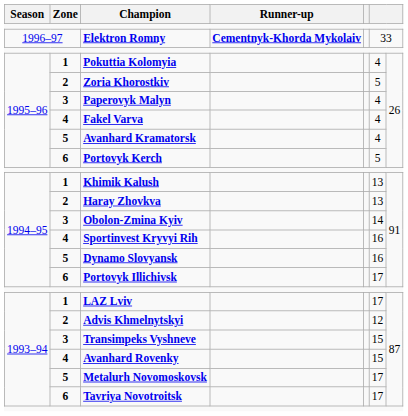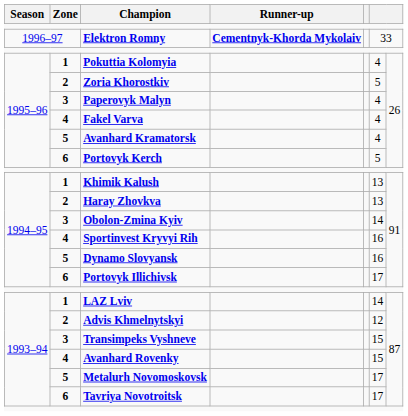 <table class="wikitable" align=center style="border:2px black; font-size:90%;">
 <tr>
 <th>Season</th>
 <th>Zone</th>
 <th>Champion</th>
 <th>Runner-up</th>
 <th></th>
 <th colspan=2></th>
 </tr>
 <tr>
 <td colspan=5 style="border:1px black;"></td>
 </tr>
 <tr>
 <td colspan=2 align=center><a href='#'>1996–97</a></td>
 <td><strong><a href='#'>Elektron Romny</a></strong></td>
 <td><strong><a href='#'>Cementnyk-Khorda Mykolaiv</a></strong></td>
 <td></td>
 <td align=center colspan=2>33</td>
 </tr>
 <tr>
 <td colspan=5 style="border:1px black;"></td>
 </tr>
 <tr>
 <td rowspan=6 align=center><a href='#'>1995–96</a></td>
 <td align=center><strong>1</strong></td>
 <td><strong><a href='#'>Pokuttia Kolomyia</a></strong></td>
 <td></td>
 <td></td>
 <td align=center>4</td>
 <td rowspan=6 align=center>26</td>
 </tr>
 <tr>
 <td align=center><strong>2</strong></td>
 <td><strong><a href='#'>Zoria Khorostkiv</a></strong></td>
 <td></td>
 <td></td>
 <td align=center>5</td>
 </tr>
 <tr>
 <td align=center><strong>3</strong></td>
 <td><strong><a href='#'>Paperovyk Malyn</a></strong></td>
 <td></td>
 <td></td>
 <td align=center>4</td>
 </tr>
 <tr>
 <td align=center><strong>4</strong></td>
 <td><strong><a href='#'>Fakel Varva</a></strong></td>
 <td></td>
 <td></td>
 <td align=center>4</td>
 </tr>
 <tr>
 <td align=center><strong>5</strong></td>
 <td><strong><a href='#'>Avanhard Kramatorsk</a></strong></td>
 <td></td>
 <td></td>
 <td align=center>4</td>
 </tr>
 <tr>
 <td align=center><strong>6</strong></td>
 <td><strong><a href='#'>Portovyk Kerch</a></strong></td>
 <td></td>
 <td></td>
 <td align=center>5</td>
 </tr>
 <tr>
 <td colspan=5 style="border:1px black;"></td>
 </tr>
 <tr>
 <td rowspan=6 align=center><a href='#'>1994–95</a></td>
 <td align=center><strong>1</strong></td>
 <td><strong><a href='#'>Khimik Kalush</a></strong></td>
 <td></td>
 <td></td>
 <td align=center>13</td>
 <td rowspan=6 align=center>91</td>
 </tr>
 <tr>
 <td align=center><strong>2</strong></td>
 <td><strong><a href='#'>Haray Zhovkva</a></strong></td>
 <td></td>
 <td></td>
 <td align=center>13</td>
 </tr>
 <tr>
 <td align=center><strong>3</strong></td>
 <td><strong><a href='#'>Obolon-Zmina Kyiv</a></strong></td>
 <td></td>
 <td></td>
 <td align=center>14</td>
 </tr>
 <tr>
 <td align=center><strong>4</strong></td>
 <td><strong><a href='#'>Sportinvest Kryvyi Rih</a></strong></td>
 <td></td>
 <td></td>
 <td align=center>16</td>
 </tr>
 <tr>
 <td align=center><strong>5</strong></td>
 <td><strong><a href='#'>Dynamo Slovyansk</a></strong></td>
 <td></td>
 <td></td>
 <td align=center>16</td>
 </tr>
 <tr>
 <td align=center><strong>6</strong></td>
 <td><strong><a href='#'>Portovyk Illichivsk</a></strong></td>
 <td></td>
 <td></td>
 <td align=center>17</td>
 </tr>
 <tr>
 <td colspan=5 style="border:1px black;"></td>
 </tr>
 <tr>
 <td rowspan=6 align=center><a href='#'>1993–94</a></td>
 <td align=center><strong>1</strong></td>
 <td><strong><a href='#'>LAZ Lviv</a></strong></td>
 <td></td>
 <td></td>
-<td align=center>17</td>
+<td align=center>14</td>
 <td rowspan=6 align=center>87</td>
 </tr>
 <tr>
 <td align=center><strong>2</strong></td>
 <td><strong><a href='#'>Advis Khmelnytskyi</a></strong></td>
 <td></td>
 <td></td>
 <td align=center>12</td>
 </tr>
 <tr>
 <td align=center><strong>3</strong></td>
 <td><strong><a href='#'>Transimpeks Vyshneve</a></strong></td>
 <td></td>
 <td></td>
 <td align=center>15</td>
 </tr>
 <tr>
 <td align=center><strong>4</strong></td>
 <td><strong><a href='#'>Avanhard Rovenky</a></strong></td>
 <td></td>
 <td></td>
 <td align=center>15</td>
 </tr>
 <tr>
 <td align=center><strong>5</strong></td>
 <td><strong><a href='#'>Metalurh Novomoskovsk</a></strong></td>
 <td></td>
 <td></td>
 <td align=center>17</td>
 </tr>
 <tr>
 <td align=center><strong>6</strong></td>
 <td><strong><a href='#'>Tavriya Novotroitsk</a></strong></td>
 <td></td>
 <td></td>
 <td align=center>17</td>
 </tr>
 <tr>
 <td colspan=5 style="border:1px black;"></td>
 </tr>
 </table>
